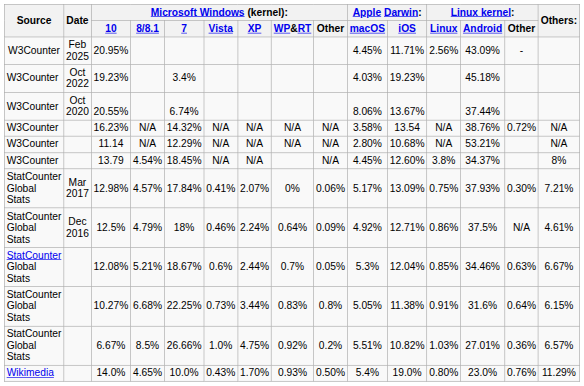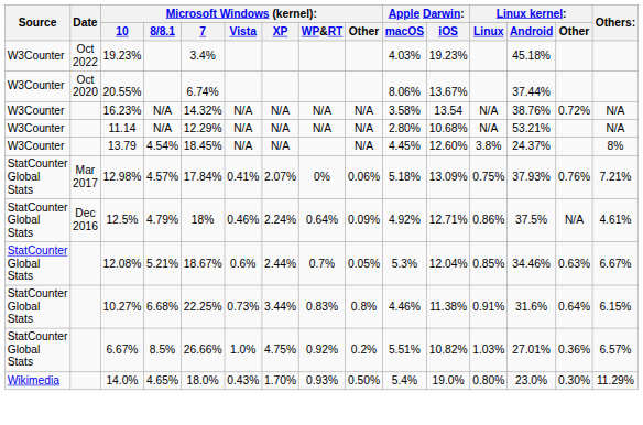 <table class="wikitable sortable" style="width:100%; text-align: center;">
 <tr>
 <th rowspan="2">Source </th>
 <th rowspan="2">Date</th>
 <th colspan="7"><a href='#'>Microsoft Windows</a> (kernel): </th>
 <th colspan="2"><a href='#'>Apple</a> <a href='#'>Darwin</a>: <br></th>
 <th colspan="3"><a href='#'>Linux kernel</a>: </th>
 <th rowspan="2">Others: <br></th>
 </tr>
 <tr>
 <th><a href='#'>10</a></th>
 <th><a href='#'>8/8.1</a></th>
 <th><a href='#'>7</a></th>
 <th><a href='#'>Vista</a></th>
 <th><a href='#'>XP</a></th>
 <th><a href='#'>WP</a>&<a href='#'>RT</a></th>
 <th>Other</th>
 <th><a href='#'>macOS</a></th>
 <th><a href='#'>iOS</a></th>
 <th><a href='#'>Linux</a></th>
 <th><a href='#'>Android</a></th>
 <th>Other</th>
-</tr>
-<tr>
-<td>W3Counter</td>
-<td>Feb 2025</td>
-<td>20.95%</td>
-<td></td>
-<td></td>
-<td></td>
-<td></td>
-<td></td>
-<td></td>
-<td>4.45%</td>
-<td>11.71%</td>
-<td>2.56%</td>
-<td>43.09%</td>
-<td>-</td>
-<td></td>
 </tr>
 <tr>
 <td style="text-align: left;">W3Counter</td>
 <td>Oct 2022</td>
 <td> 19.23%</td>
 <td></td>
 <td> 3.4%</td>
 <td></td>
 <td></td>
 <td></td>
 <td></td>
 <td> 4.03%</td>
 <td> 19.23%</td>
 <td></td>
 <td> 45.18%</td>
 <td></td>
 <td></td>
 </tr>
 <tr>
 <td style="text-align: left;">W3Counter</td>
 <td>Oct<br>2020</td>
 <td><br>20.55%</td>
 <td></td>
 <td><br>6.74%</td>
 <td></td>
 <td></td>
 <td></td>
 <td></td>
 <td><br>8.06%</td>
 <td><br>13.67%</td>
 <td></td>
 <td><br>37.44%</td>
 <td></td>
 <td></td>
 </tr>
 <tr>
 <td style="text-align: left;">W3Counter</td>
 <td></td>
 <td>16.23%</td>
 <td>N/A</td>
 <td>14.32%</td>
 <td>N/A</td>
 <td>N/A</td>
 <td>N/A</td>
 <td>N/A</td>
 <td>3.58%</td>
 <td>13.54</td>
 <td>N/A</td>
 <td>38.76%</td>
 <td>0.72%</td>
 <td>N/A</td>
 </tr>
 <tr>
 <td style="text-align: left;">W3Counter</td>
 <td></td>
 <td>11.14</td>
 <td>N/A</td>
 <td>12.29%</td>
 <td>N/A</td>
 <td>N/A</td>
 <td>N/A</td>
 <td>N/A</td>
 <td>2.80%</td>
 <td>10.68%</td>
 <td>N/A</td>
 <td>53.21%</td>
 <td></td>
 <td>N/A</td>
 </tr>
 <tr>
 <td style="text-align: left;">W3Counter</td>
 <td></td>
 <td>13.79</td>
 <td>4.54%</td>
 <td>18.45%</td>
 <td>N/A</td>
 <td>N/A</td>
 <td></td>
 <td>N/A</td>
 <td>4.45%</td>
 <td>12.60%</td>
 <td>3.8%</td>
-<td>34.37%</td>
+<td>24.37%</td>
 <td></td>
 <td>8%</td>
 </tr>
 <tr>
 <td style="text-align: left;">StatCounter Global Stats</td>
 <td>Mar 2017</td>
 <td>12.98%</td>
 <td>4.57%</td>
 <td>17.84%</td>
 <td>0.41%</td>
 <td>2.07%</td>
 <td>0%</td>
 <td>0.06%</td>
-<td>5.17%</td>
+<td>5.18%</td>
 <td>13.09%</td>
 <td>0.75%</td>
 <td>37.93%</td>
-<td>0.30%</td>
+<td>0.76%</td>
 <td>7.21%</td>
 </tr>
 <tr>
 <td style="text-align: left;">StatCounter Global Stats</td>
 <td>Dec 2016</td>
 <td>12.5%</td>
 <td>4.79%</td>
 <td>18%</td>
 <td>0.46%</td>
 <td>2.24%</td>
 <td>0.64%</td>
 <td>0.09%</td>
 <td>4.92%</td>
 <td>12.71%</td>
 <td>0.86%</td>
 <td>37.5%</td>
 <td>N/A</td>
 <td>4.61%</td>
 </tr>
 <tr>
 <td style="text-align: left;"><a href='#'>StatCounter</a> Global Stats</td>
 <td></td>
 <td>12.08%</td>
 <td>5.21%</td>
 <td>18.67%</td>
 <td>0.6%</td>
 <td>2.44%</td>
 <td>0.7%</td>
 <td>0.05%</td>
 <td>5.3%</td>
 <td>12.04%</td>
 <td>0.85%</td>
 <td>34.46%</td>
 <td>0.63%</td>
 <td>6.67%</td>
 </tr>
 <tr>
 <td style="text-align: left;">StatCounter Global Stats</td>
 <td></td>
 <td>10.27%</td>
 <td>6.68%</td>
 <td>22.25%</td>
 <td>0.73%</td>
 <td>3.44%</td>
 <td>0.83%</td>
 <td>0.8%</td>
-<td>5.05%</td>
+<td>4.46%</td>
 <td>11.38%</td>
 <td>0.91%</td>
 <td>31.6%</td>
 <td>0.64%</td>
 <td>6.15%</td>
 </tr>
 <tr>
 <td style="text-align: left;">StatCounter Global Stats</td>
 <td></td>
 <td>6.67%</td>
 <td>8.5%</td>
 <td>26.66%</td>
 <td>1.0%</td>
 <td>4.75%</td>
 <td>0.92%</td>
 <td>0.2%</td>
 <td>5.51%</td>
 <td>10.82%</td>
 <td>1.03%</td>
 <td>27.01%</td>
 <td>0.36%</td>
 <td>6.57%</td>
 </tr>
 <tr>
 <td style="text-align: left;"><a href='#'>Wikimedia</a></td>
 <td></td>
 <td>14.0%</td>
 <td>4.65%</td>
-<td>10.0%</td>
+<td>18.0%</td>
 <td>0.43%</td>
 <td>1.70%</td>
 <td>0.93%</td>
 <td>0.50%</td>
 <td>5.4%</td>
 <td>19.0%</td>
 <td>0.80%</td>
 <td>23.0%</td>
-<td>0.76%</td>
+<td>0.30%</td>
 <td>11.29%</td>
 </tr>
 </table>
